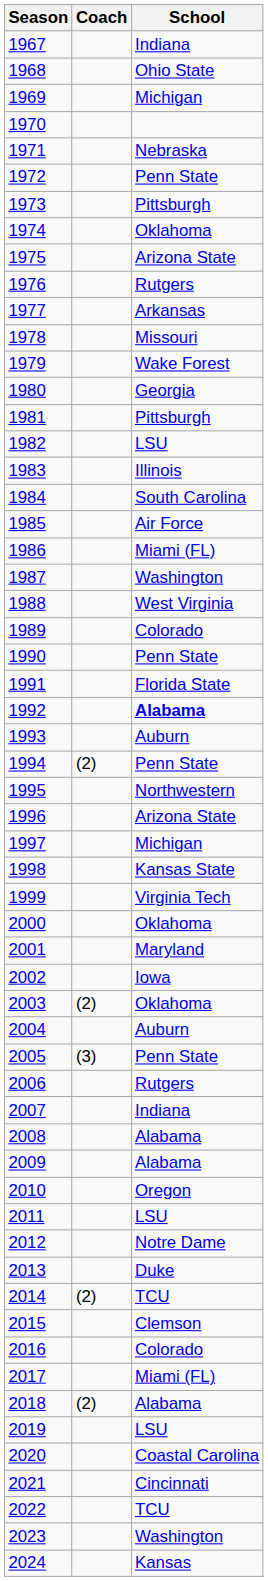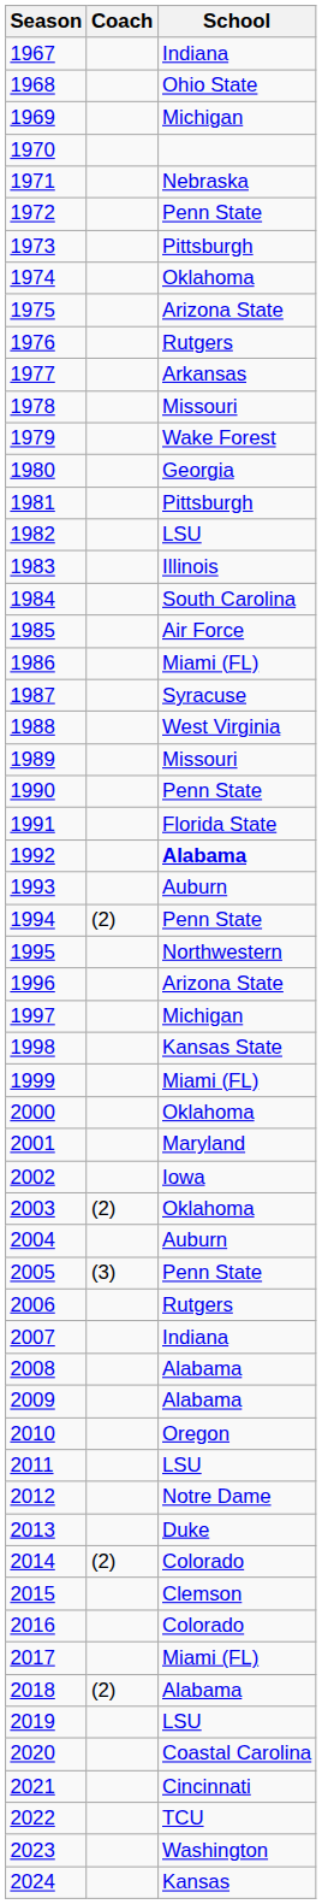 <table class="wikitable sortable">
 <tr>
 <th>Season</th>
 <th>Coach</th>
 <th>School</th>
 </tr>
 <tr>
 <td><a href='#'>1967</a></td>
 <td></td>
 <td><a href='#'>Indiana</a></td>
 </tr>
 <tr>
 <td><a href='#'>1968</a></td>
 <td></td>
 <td><a href='#'>Ohio State</a></td>
 </tr>
 <tr>
 <td><a href='#'>1969</a></td>
 <td></td>
 <td><a href='#'>Michigan</a></td>
 </tr>
 <tr>
 <td><a href='#'>1970</a></td>
 <td></td>
 <td></td>
 </tr>
 <tr>
 <td><a href='#'>1971</a></td>
 <td></td>
 <td><a href='#'>Nebraska</a></td>
 </tr>
 <tr>
 <td><a href='#'>1972</a></td>
 <td></td>
 <td><a href='#'>Penn State</a></td>
 </tr>
 <tr>
 <td><a href='#'>1973</a></td>
 <td></td>
 <td><a href='#'>Pittsburgh</a></td>
 </tr>
 <tr>
 <td><a href='#'>1974</a></td>
 <td></td>
 <td><a href='#'>Oklahoma</a></td>
 </tr>
 <tr>
 <td><a href='#'>1975</a></td>
 <td></td>
 <td><a href='#'>Arizona State</a></td>
 </tr>
 <tr>
 <td><a href='#'>1976</a></td>
 <td></td>
 <td><a href='#'>Rutgers</a></td>
 </tr>
 <tr>
 <td><a href='#'>1977</a></td>
 <td></td>
 <td><a href='#'>Arkansas</a></td>
 </tr>
 <tr>
 <td><a href='#'>1978</a></td>
 <td></td>
 <td><a href='#'>Missouri</a></td>
 </tr>
 <tr>
 <td><a href='#'>1979</a></td>
 <td></td>
 <td><a href='#'>Wake Forest</a></td>
 </tr>
 <tr>
 <td><a href='#'>1980</a></td>
 <td></td>
 <td><a href='#'>Georgia</a></td>
 </tr>
 <tr>
 <td><a href='#'>1981</a></td>
 <td></td>
 <td><a href='#'>Pittsburgh</a></td>
 </tr>
 <tr>
 <td><a href='#'>1982</a></td>
 <td></td>
 <td><a href='#'>LSU</a></td>
 </tr>
 <tr>
 <td><a href='#'>1983</a></td>
 <td></td>
 <td><a href='#'>Illinois</a></td>
 </tr>
 <tr>
 <td><a href='#'>1984</a></td>
 <td></td>
 <td><a href='#'>South Carolina</a></td>
 </tr>
 <tr>
 <td><a href='#'>1985</a></td>
 <td></td>
 <td><a href='#'>Air Force</a></td>
 </tr>
 <tr>
 <td><a href='#'>1986</a></td>
 <td></td>
 <td><a href='#'>Miami (FL)</a></td>
 </tr>
 <tr>
 <td><a href='#'>1987</a></td>
 <td></td>
-<td><a href='#'>Washington</a></td>
+<td><a href='#'>Syracuse</a></td>
 </tr>
 <tr>
 <td><a href='#'>1988</a></td>
 <td></td>
 <td><a href='#'>West Virginia</a></td>
 </tr>
 <tr>
 <td><a href='#'>1989</a></td>
 <td></td>
-<td><a href='#'>Colorado</a></td>
+<td><a href='#'>Missouri</a></td>
 </tr>
 <tr>
 <td><a href='#'>1990</a></td>
 <td></td>
 <td><a href='#'>Penn State</a></td>
 </tr>
 <tr>
 <td><a href='#'>1991</a></td>
 <td></td>
 <td><a href='#'>Florida State</a></td>
 </tr>
 <tr>
 <td><a href='#'>1992</a></td>
 <td></td>
 <td><strong><a href='#'>Alabama</a></strong></td>
 </tr>
 <tr>
 <td><a href='#'>1993</a></td>
 <td></td>
 <td><a href='#'>Auburn</a></td>
 </tr>
 <tr>
 <td><a href='#'>1994</a></td>
 <td> (2)</td>
 <td><a href='#'>Penn State</a></td>
 </tr>
 <tr>
 <td><a href='#'>1995</a></td>
 <td></td>
 <td><a href='#'>Northwestern</a></td>
 </tr>
 <tr>
 <td><a href='#'>1996</a></td>
 <td></td>
 <td><a href='#'>Arizona State</a></td>
 </tr>
 <tr>
 <td><a href='#'>1997</a></td>
 <td></td>
 <td><a href='#'>Michigan</a></td>
 </tr>
 <tr>
 <td><a href='#'>1998</a></td>
 <td></td>
 <td><a href='#'>Kansas State</a></td>
 </tr>
 <tr>
 <td><a href='#'>1999</a></td>
 <td></td>
-<td><a href='#'>Virginia Tech</a></td>
+<td><a href='#'>Miami (FL)</a></td>
 </tr>
 <tr>
 <td><a href='#'>2000</a></td>
 <td></td>
 <td><a href='#'>Oklahoma</a></td>
 </tr>
 <tr>
 <td><a href='#'>2001</a></td>
 <td></td>
 <td><a href='#'>Maryland</a></td>
 </tr>
 <tr>
 <td><a href='#'>2002</a></td>
 <td></td>
 <td><a href='#'>Iowa</a></td>
 </tr>
 <tr>
 <td><a href='#'>2003</a></td>
 <td> (2)</td>
 <td><a href='#'>Oklahoma</a></td>
 </tr>
 <tr>
 <td><a href='#'>2004</a></td>
 <td></td>
 <td><a href='#'>Auburn</a></td>
 </tr>
 <tr>
 <td><a href='#'>2005</a></td>
 <td> (3)</td>
 <td><a href='#'>Penn State</a></td>
 </tr>
 <tr>
 <td><a href='#'>2006</a></td>
 <td></td>
 <td><a href='#'>Rutgers</a></td>
 </tr>
 <tr>
 <td><a href='#'>2007</a></td>
 <td></td>
 <td><a href='#'>Indiana</a></td>
 </tr>
 <tr>
 <td><a href='#'>2008</a></td>
 <td></td>
 <td><a href='#'>Alabama</a></td>
 </tr>
 <tr>
 <td><a href='#'>2009</a></td>
 <td></td>
 <td><a href='#'>Alabama</a></td>
 </tr>
 <tr>
 <td><a href='#'>2010</a></td>
 <td></td>
 <td><a href='#'>Oregon</a></td>
 </tr>
 <tr>
 <td><a href='#'>2011</a></td>
 <td></td>
 <td><a href='#'>LSU</a></td>
 </tr>
 <tr>
 <td><a href='#'>2012</a></td>
 <td></td>
 <td><a href='#'>Notre Dame</a></td>
 </tr>
 <tr>
 <td><a href='#'>2013</a></td>
 <td></td>
 <td><a href='#'>Duke</a></td>
 </tr>
 <tr>
 <td><a href='#'>2014</a></td>
 <td> (2)</td>
-<td><a href='#'>TCU</a></td>
+<td><a href='#'>Colorado</a></td>
 </tr>
 <tr>
 <td><a href='#'>2015</a></td>
 <td></td>
 <td><a href='#'>Clemson</a></td>
 </tr>
 <tr>
 <td><a href='#'>2016</a></td>
 <td></td>
 <td><a href='#'>Colorado</a></td>
 </tr>
 <tr>
 <td><a href='#'>2017</a></td>
 <td></td>
 <td><a href='#'>Miami (FL)</a></td>
 </tr>
 <tr>
 <td><a href='#'>2018</a></td>
 <td> (2)</td>
 <td><a href='#'>Alabama</a></td>
 </tr>
 <tr>
 <td><a href='#'>2019</a></td>
 <td></td>
 <td><a href='#'>LSU</a></td>
 </tr>
 <tr>
 <td><a href='#'>2020</a></td>
 <td></td>
 <td><a href='#'>Coastal Carolina</a></td>
 </tr>
 <tr>
 <td><a href='#'>2021</a></td>
 <td></td>
 <td><a href='#'>Cincinnati</a></td>
 </tr>
 <tr>
 <td><a href='#'>2022</a></td>
 <td></td>
 <td><a href='#'>TCU</a></td>
 </tr>
 <tr>
 <td><a href='#'>2023</a></td>
 <td></td>
 <td><a href='#'>Washington</a></td>
 </tr>
 <tr>
 <td><a href='#'>2024</a></td>
 <td></td>
 <td><a href='#'>Kansas</a></td>
 </tr>
 </table>
